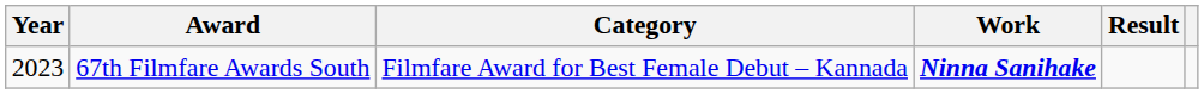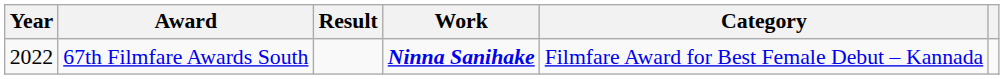 <table class="wikitable">
 <tr>
 <th>Year</th>
 <th>Award</th>
+<th>Result</th>
+<th>Work</th>
 <th>Category</th>
-<th>Work</th>
-<th>Result</th>
 <th></th>
 </tr>
 <tr>
-<td>2023</td>
+<td>2022</td>
 <td><a href='#'>67th Filmfare Awards South</a></td>
+<td></td>
+<td><strong><em><a href='#'>Ninna Sanihake</a></em></strong></td>
 <td><a href='#'>Filmfare Award for Best Female Debut – Kannada</a></td>
-<td><strong><em><a href='#'>Ninna Sanihake</a></em></strong></td>
-<td></td>
 <td></td>
 </tr>
 </table>
